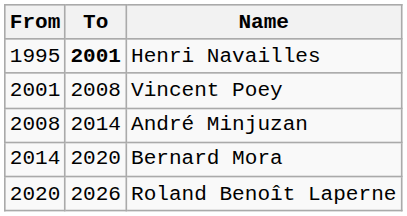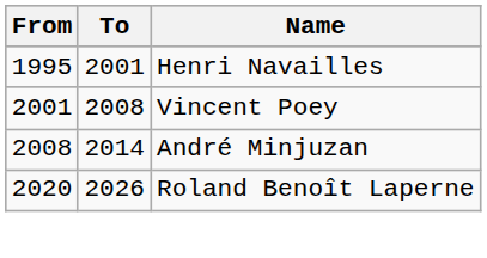 <table class="wikitable">
 <tr>
 <th>From</th>
 <th>To</th>
 <th>Name</th>
 </tr>
 <tr>
 <td>1995</td>
-<td><strong>2001</strong></td>
+<td>2001</td>
 <td>Henri Navailles</td>
 </tr>
 <tr>
 <td>2001</td>
 <td>2008</td>
 <td>Vincent Poey</td>
 </tr>
 <tr>
 <td>2008</td>
 <td>2014</td>
 <td>André Minjuzan</td>
 </tr>
 <tr>
-<td>2014</td>
-<td>2020</td>
-<td>Bernard Mora</td>
-</tr>
-<tr>
 <td>2020</td>
 <td>2026</td>
 <td>Roland Benoît Laperne</td>
 </tr>
 </table>
